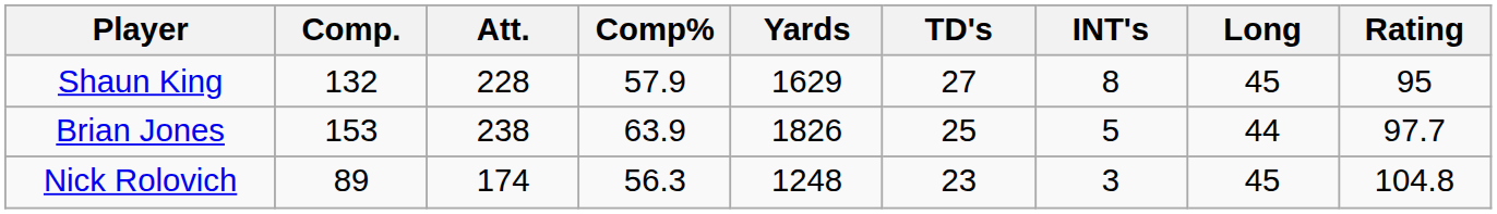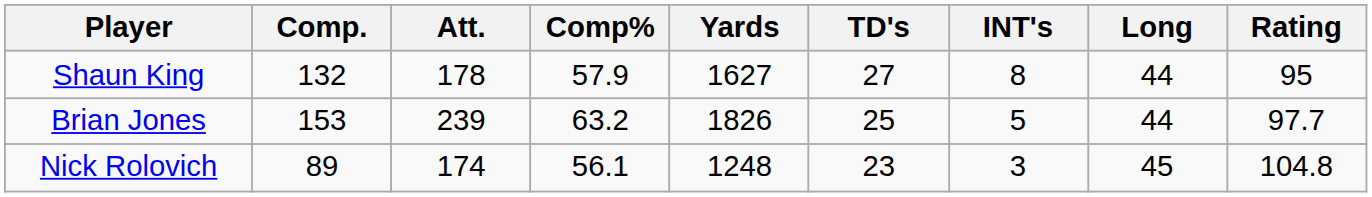 <table class="wikitable sortable">
 <tr>
 <th bgcolor="#DDDDFF" width="16%">Player</th>
 <th bgcolor="#DDDDFF" width="9%">Comp.</th>
 <th bgcolor="#DDDDFF" width="9%">Att.</th>
 <th bgcolor="#DDDDFF" width="9%">Comp%</th>
 <th bgcolor="#DDDDFF" width="9%">Yards</th>
 <th bgcolor="#DDDDFF" width="9%">TD's</th>
 <th bgcolor="#DDDDFF" width="9%">INT's</th>
 <th bgcolor="#DDDDFF" width="9%">Long</th>
 <th bgcolor="#DDDDFF" width="9%">Rating</th>
 </tr>
 <tr align="center">
 <td><a href='#'>Shaun King</a></td>
 <td>132</td>
-<td>228</td>
+<td>178</td>
 <td>57.9</td>
-<td>1629</td>
+<td>1627</td>
 <td>27</td>
 <td>8</td>
-<td>45</td>
+<td>44</td>
 <td>95</td>
 </tr>
 <tr align="center">
 <td><a href='#'>Brian Jones</a></td>
 <td>153</td>
-<td>238</td>
-<td>63.9</td>
+<td>239</td>
+<td>63.2</td>
 <td>1826</td>
 <td>25</td>
 <td>5</td>
 <td>44</td>
 <td>97.7</td>
 </tr>
 <tr align="center">
 <td><a href='#'>Nick Rolovich</a></td>
 <td>89</td>
 <td>174</td>
-<td>56.3</td>
+<td>56.1</td>
 <td>1248</td>
 <td>23</td>
 <td>3</td>
 <td>45</td>
 <td>104.8</td>
 </tr>
 </table>
